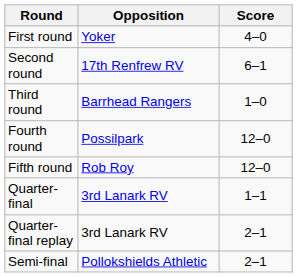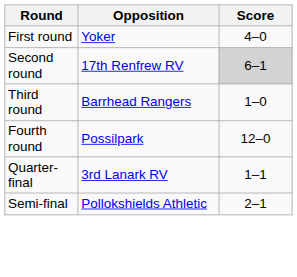 <table class="wikitable" style="text-align:left;margin-left:1em;float:left">
 <tr>
 <th width=80>Round</th>
 <th width=160>Opposition</th>
 <th width=80>Score</th>
 </tr>
 <tr>
 <td>First round</td>
 <td><a href='#'>Yoker</a></td>
 <td align=center>4–0</td>
 </tr>
 <tr>
 <td>Second round</td>
 <td><a href='#'>17th Renfrew RV</a></td>
-<td align=center>6–1</td>
+<td align=center style="background: lightgrey;">6–1</td>
 </tr>
 <tr>
 <td>Third round</td>
 <td><a href='#'>Barrhead Rangers</a></td>
 <td align=center>1–0</td>
 </tr>
 <tr>
 <td>Fourth round</td>
 <td><a href='#'>Possilpark</a></td>
 <td align=center>12–0</td>
 </tr>
 <tr>
-<td>Fifth round</td>
-<td><a href='#'>Rob Roy</a></td>
-<td align=center>12–0</td>
-</tr>
-<tr>
 <td>Quarter-final</td>
 <td><a href='#'>3rd Lanark RV</a></td>
 <td align=center>1–1</td>
-</tr>
-<tr>
-<td>Quarter-final replay</td>
-<td>3rd Lanark RV</td>
-<td align=center>2–1</td>
 </tr>
 <tr>
 <td>Semi-final</td>
 <td><a href='#'>Pollokshields Athletic</a></td>
 <td align=center>2–1</td>
 </tr>
 </table>
